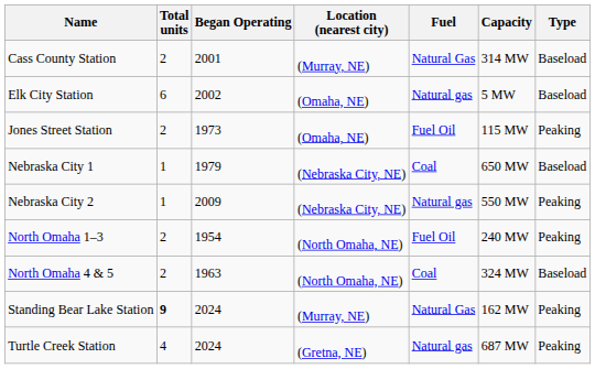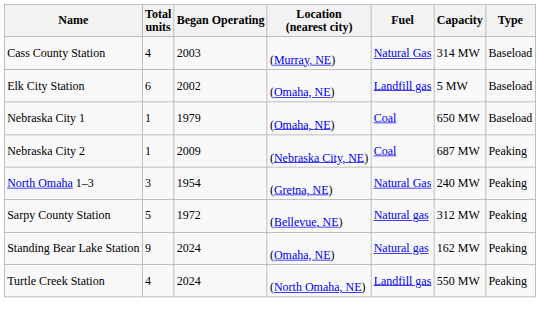 <table class="wikitable sortable">
 <tr>
 <th>Name</th>
 <th>Total<br>units</th>
 <th>Began Operating</th>
 <th>Location<br>(nearest city)</th>
 <th>Fuel</th>
 <th>Capacity</th>
 <th>Type</th>
 </tr>
 <tr>
 <td>Cass County Station</td>
-<td>2</td>
-<td>2001</td>
+<td>4</td>
+<td>2003</td>
 <td><br>(<a href='#'>Murray, NE</a>)</td>
 <td><a href='#'>Natural Gas</a></td>
 <td>314 MW</td>
 <td>Baseload</td>
 </tr>
 <tr>
 <td>Elk City Station</td>
 <td>6</td>
 <td>2002</td>
 <td><br>(<a href='#'>Omaha, NE</a>)</td>
-<td><a href='#'>Natural gas</a></td>
+<td><a href='#'>Landfill gas</a></td>
 <td>5 MW</td>
 <td>Baseload</td>
-</tr>
-<tr>
-<td>Jones Street Station</td>
-<td>2</td>
-<td>1973</td>
-<td><br>(<a href='#'>Omaha, NE</a>)</td>
-<td><a href='#'>Fuel Oil</a></td>
-<td>115 MW</td>
-<td>Peaking</td>
 </tr>
 <tr>
 <td>Nebraska City 1</td>
 <td>1</td>
 <td>1979</td>
-<td><br>(<a href='#'>Nebraska City, NE</a>)</td>
+<td><br>(<a href='#'>Omaha, NE</a>)</td>
 <td><a href='#'>Coal</a></td>
 <td>650 MW</td>
 <td>Baseload</td>
 </tr>
 <tr>
 <td>Nebraska City 2</td>
 <td>1</td>
 <td>2009</td>
 <td><br>(<a href='#'>Nebraska City, NE</a>)</td>
-<td><a href='#'>Natural gas</a></td>
-<td>550 MW</td>
+<td><a href='#'>Coal</a></td>
+<td>687 MW</td>
 <td>Peaking</td>
 </tr>
 <tr>
 <td><a href='#'>North Omaha</a> 1–3</td>
-<td>2</td>
+<td>3</td>
 <td>1954</td>
-<td><br>(<a href='#'>North Omaha, NE</a>)</td>
-<td><a href='#'>Fuel Oil</a></td>
+<td><br>(<a href='#'>Gretna, NE</a>)</td>
+<td><a href='#'>Natural Gas</a></td>
 <td>240 MW</td>
 <td>Peaking</td>
 </tr>
 <tr>
-<td><a href='#'>North Omaha</a> 4 & 5</td>
-<td>2</td>
-<td>1963</td>
-<td><br>(<a href='#'>North Omaha, NE</a>)</td>
-<td><a href='#'>Coal</a></td>
-<td>324 MW</td>
-<td>Baseload</td>
+<td>Sarpy County Station</td>
+<td>5</td>
+<td>1972</td>
+<td><br>(<a href='#'>Bellevue, NE</a>)</td>
+<td><a href='#'>Natural gas</a></td>
+<td>312 MW</td>
+<td>Peaking</td>
 </tr>
 <tr>
 <td>Standing Bear Lake Station</td>
-<td><strong>9</strong></td>
+<td>9</td>
 <td>2024</td>
-<td><br>(<a href='#'>Murray, NE</a>)</td>
-<td><a href='#'>Natural Gas</a></td>
+<td><br>(<a href='#'>Omaha, NE</a>)</td>
+<td><a href='#'>Natural gas</a></td>
 <td>162 MW</td>
 <td>Peaking</td>
 </tr>
 <tr>
 <td>Turtle Creek Station</td>
 <td>4</td>
 <td>2024</td>
-<td><br>(<a href='#'>Gretna, NE</a>)</td>
-<td><a href='#'>Natural gas</a></td>
-<td>687 MW</td>
+<td><br>(<a href='#'>North Omaha, NE</a>)</td>
+<td><a href='#'>Landfill gas</a></td>
+<td>550 MW</td>
 <td>Peaking</td>
 </tr>
 </table>
